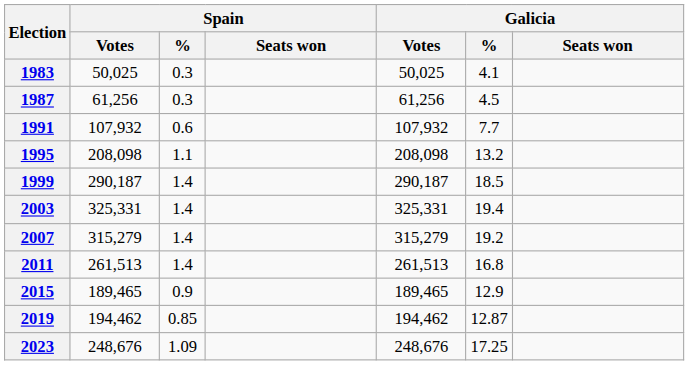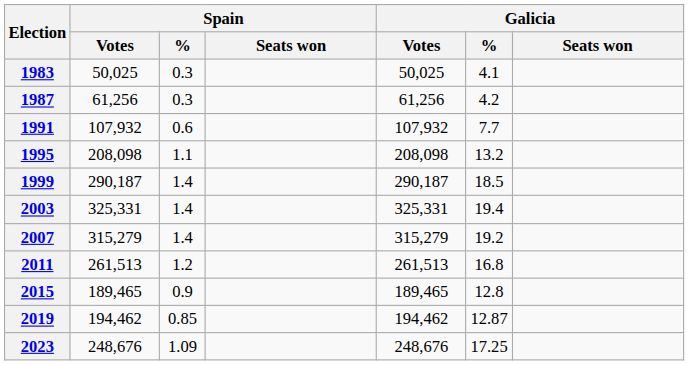 <table class="wikitable" style="text-align:center; font-size:95%">
 <tr>
 <th width="50px" rowspan="2">Election</th>
 <th colspan="3">Spain</th>
 <th colspan="3">Galicia</th>
 </tr>
 <tr>
 <th width="75px">Votes</th>
 <th width="35px">%</th>
 <th width="150px">Seats won</th>
 <th width="75px">Votes</th>
 <th width="35px">%</th>
 <th width="150px">Seats won</th>
 </tr>
 <tr>
 <th><a href='#'>1983</a></th>
 <td>50,025</td>
 <td>0.3</td>
 <td></td>
 <td>50,025</td>
 <td>4.1</td>
 <td></td>
 </tr>
 <tr>
 <th><a href='#'>1987</a></th>
 <td>61,256</td>
 <td>0.3</td>
 <td></td>
 <td>61,256</td>
-<td>4.5</td>
+<td>4.2</td>
 <td></td>
 </tr>
 <tr>
 <th><a href='#'>1991</a></th>
 <td>107,932</td>
 <td>0.6</td>
 <td></td>
 <td>107,932</td>
 <td>7.7</td>
 <td></td>
 </tr>
 <tr>
 <th><a href='#'>1995</a></th>
 <td>208,098</td>
 <td>1.1</td>
 <td></td>
 <td>208,098</td>
 <td>13.2</td>
 <td></td>
 </tr>
 <tr>
 <th><a href='#'>1999</a></th>
 <td>290,187</td>
 <td>1.4</td>
 <td></td>
 <td>290,187</td>
 <td>18.5</td>
 <td></td>
 </tr>
 <tr>
 <th><a href='#'>2003</a></th>
 <td>325,331</td>
 <td>1.4</td>
 <td></td>
 <td>325,331</td>
 <td>19.4</td>
 <td></td>
 </tr>
 <tr>
 <th><a href='#'>2007</a></th>
 <td>315,279</td>
 <td>1.4</td>
 <td></td>
 <td>315,279</td>
 <td>19.2</td>
 <td></td>
 </tr>
 <tr>
 <th><a href='#'>2011</a></th>
 <td>261,513</td>
-<td>1.4</td>
+<td>1.2</td>
 <td></td>
 <td>261,513</td>
 <td>16.8</td>
 <td></td>
 </tr>
 <tr>
 <th><a href='#'>2015</a></th>
 <td>189,465</td>
 <td>0.9</td>
 <td></td>
 <td>189,465</td>
-<td>12.9</td>
+<td>12.8</td>
 <td></td>
 </tr>
 <tr>
 <th><a href='#'>2019</a></th>
 <td>194,462</td>
 <td>0.85</td>
 <td></td>
 <td>194,462</td>
 <td>12.87</td>
 <td></td>
 </tr>
 <tr>
 <th><a href='#'>2023</a></th>
 <td>248,676</td>
 <td>1.09</td>
 <td></td>
 <td>248,676</td>
 <td>17.25</td>
 <td></td>
 </tr>
 </table>
